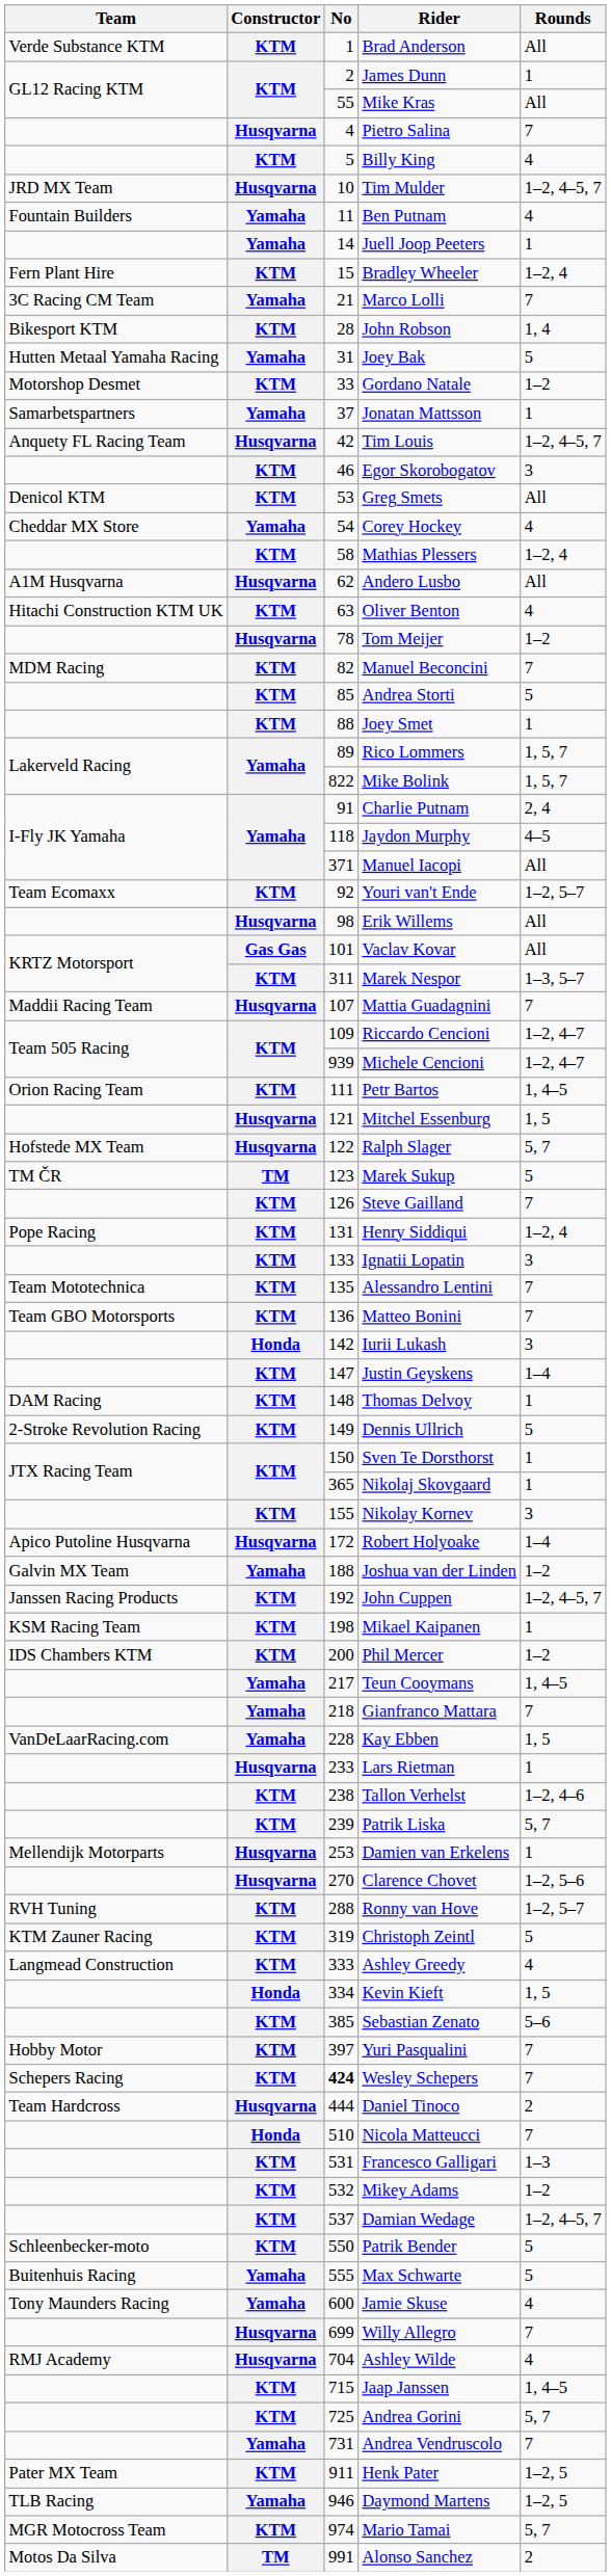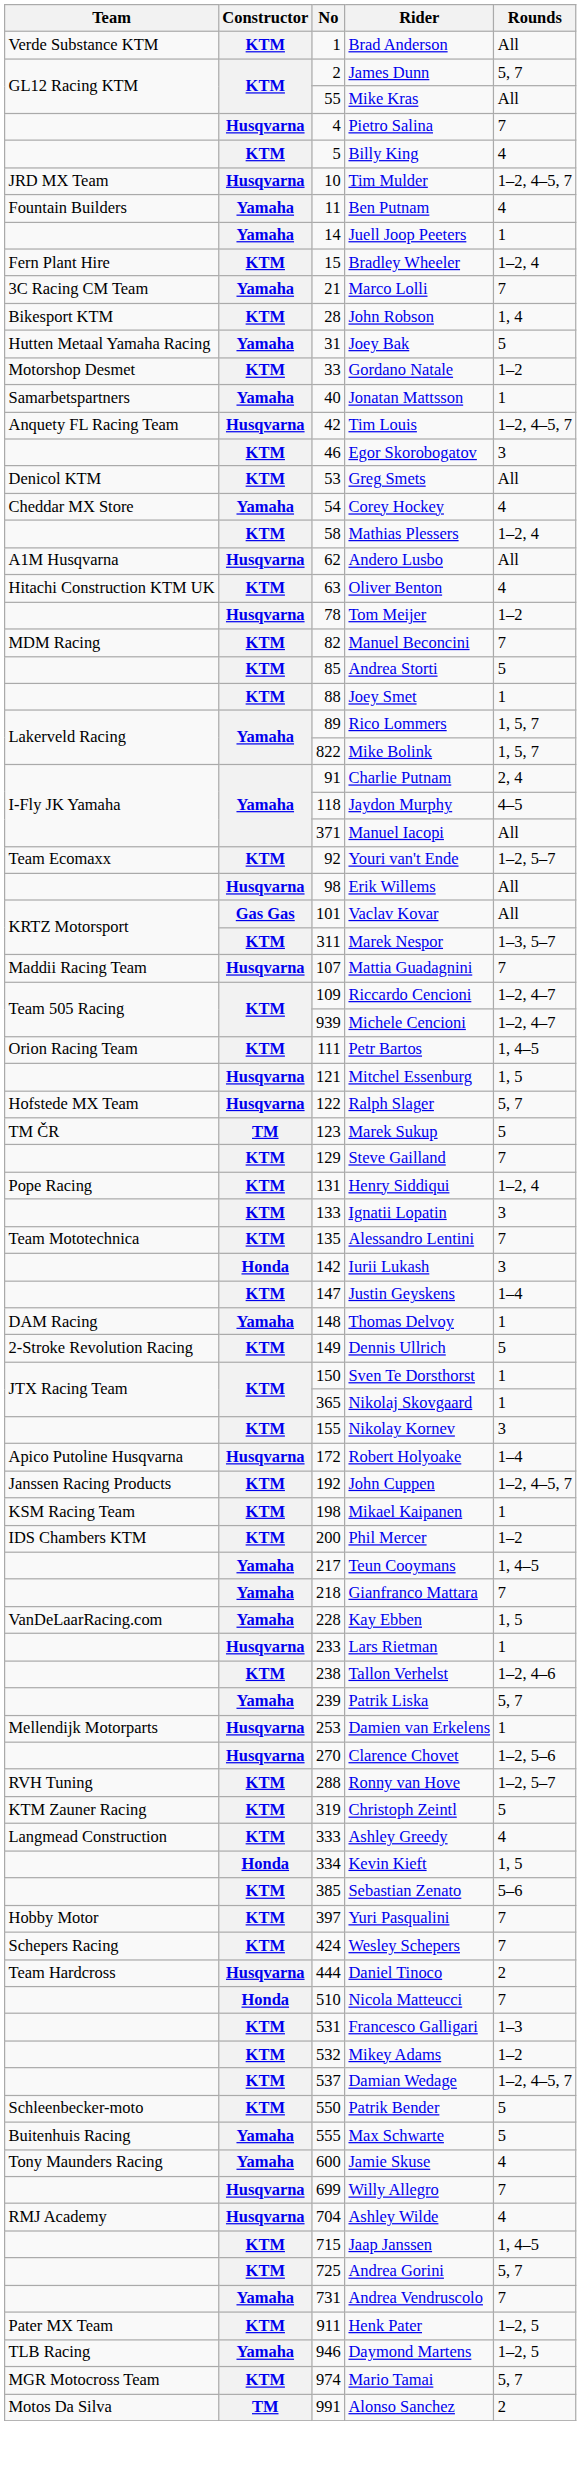 <table class="wikitable" style="font-size: 85%;">
 <tr>
 <th>Team</th>
 <th>Constructor</th>
 <th>No</th>
 <th>Rider</th>
 <th>Rounds</th>
 </tr>
 <tr>
 <td>Verde Substance KTM</td>
 <th><a href='#'>KTM</a></th>
 <td align="right">1</td>
 <td> <a href='#'>Brad Anderson</a></td>
 <td>All</td>
 </tr>
 <tr>
 <td rowspan=2>GL12 Racing KTM</td>
 <th rowspan=2><a href='#'>KTM</a></th>
 <td align="right">2</td>
 <td> <a href='#'>James Dunn</a></td>
-<td>1</td>
+<td>5, 7</td>
 </tr>
 <tr>
 <td align="right">55</td>
 <td> <a href='#'>Mike Kras</a></td>
 <td>All</td>
 </tr>
 <tr>
 <td></td>
 <th><a href='#'>Husqvarna</a></th>
 <td align="right">4</td>
 <td> <a href='#'>Pietro Salina</a></td>
 <td>7</td>
 </tr>
 <tr>
 <td></td>
 <th><a href='#'>KTM</a></th>
 <td align="right">5</td>
 <td> <a href='#'>Billy King</a></td>
 <td>4</td>
 </tr>
 <tr>
 <td>JRD MX Team</td>
 <th><a href='#'>Husqvarna</a></th>
 <td align="right">10</td>
 <td> <a href='#'>Tim Mulder</a></td>
 <td>1–2, 4–5, 7</td>
 </tr>
 <tr>
 <td>Fountain Builders</td>
 <th><a href='#'>Yamaha</a></th>
 <td align="right">11</td>
 <td> <a href='#'>Ben Putnam</a></td>
 <td>4</td>
 </tr>
 <tr>
 <td></td>
 <th><a href='#'>Yamaha</a></th>
 <td align="right">14</td>
 <td> <a href='#'>Juell Joop Peeters</a></td>
 <td>1</td>
 </tr>
 <tr>
 <td>Fern Plant Hire</td>
 <th><a href='#'>KTM</a></th>
 <td align="right">15</td>
 <td> <a href='#'>Bradley Wheeler</a></td>
 <td>1–2, 4</td>
 </tr>
 <tr>
 <td>3C Racing CM Team</td>
 <th><a href='#'>Yamaha</a></th>
 <td align="right">21</td>
 <td> <a href='#'>Marco Lolli</a></td>
 <td>7</td>
 </tr>
 <tr>
 <td>Bikesport KTM</td>
 <th><a href='#'>KTM</a></th>
 <td align="right">28</td>
 <td> <a href='#'>John Robson</a></td>
 <td>1, 4</td>
 </tr>
 <tr>
 <td>Hutten Metaal Yamaha Racing</td>
 <th><a href='#'>Yamaha</a></th>
 <td align="right">31</td>
 <td> <a href='#'>Joey Bak</a></td>
 <td>5</td>
 </tr>
 <tr>
 <td>Motorshop Desmet</td>
 <th><a href='#'>KTM</a></th>
 <td align="right">33</td>
 <td> <a href='#'>Gordano Natale</a></td>
 <td>1–2</td>
 </tr>
 <tr>
 <td>Samarbetspartners</td>
 <th><a href='#'>Yamaha</a></th>
-<td align="right">37</td>
+<td align="right">40</td>
 <td> <a href='#'>Jonatan Mattsson</a></td>
 <td>1</td>
 </tr>
 <tr>
 <td>Anquety FL Racing Team</td>
 <th><a href='#'>Husqvarna</a></th>
 <td align="right">42</td>
 <td> <a href='#'>Tim Louis</a></td>
 <td>1–2, 4–5, 7</td>
 </tr>
 <tr>
 <td></td>
 <th><a href='#'>KTM</a></th>
 <td align="right">46</td>
 <td> <a href='#'>Egor Skorobogatov</a></td>
 <td>3</td>
 </tr>
 <tr>
 <td>Denicol KTM</td>
 <th><a href='#'>KTM</a></th>
 <td align="right">53</td>
 <td> <a href='#'>Greg Smets</a></td>
 <td>All</td>
 </tr>
 <tr>
 <td>Cheddar MX Store</td>
 <th><a href='#'>Yamaha</a></th>
 <td align="right">54</td>
 <td> <a href='#'>Corey Hockey</a></td>
 <td>4</td>
 </tr>
 <tr>
 <td></td>
 <th><a href='#'>KTM</a></th>
 <td align="right">58</td>
 <td> <a href='#'>Mathias Plessers</a></td>
 <td>1–2, 4</td>
 </tr>
 <tr>
 <td>A1M Husqvarna</td>
 <th><a href='#'>Husqvarna</a></th>
 <td align="right">62</td>
 <td> <a href='#'>Andero Lusbo</a></td>
 <td>All</td>
 </tr>
 <tr>
 <td>Hitachi Construction KTM UK</td>
 <th><a href='#'>KTM</a></th>
 <td align="right">63</td>
 <td> <a href='#'>Oliver Benton</a></td>
 <td>4</td>
 </tr>
 <tr>
 <td></td>
 <th><a href='#'>Husqvarna</a></th>
 <td align="right">78</td>
 <td> <a href='#'>Tom Meijer</a></td>
 <td>1–2</td>
 </tr>
 <tr>
 <td>MDM Racing</td>
 <th><a href='#'>KTM</a></th>
 <td align="right">82</td>
 <td> <a href='#'>Manuel Beconcini</a></td>
 <td>7</td>
 </tr>
 <tr>
 <td></td>
 <th><a href='#'>KTM</a></th>
 <td align="right">85</td>
 <td> <a href='#'>Andrea Storti</a></td>
 <td>5</td>
 </tr>
 <tr>
 <td></td>
 <th><a href='#'>KTM</a></th>
 <td align="right">88</td>
 <td> <a href='#'>Joey Smet</a></td>
 <td>1</td>
 </tr>
 <tr>
 <td rowspan=2>Lakerveld Racing</td>
 <th rowspan=2><a href='#'>Yamaha</a></th>
 <td align="right">89</td>
 <td> <a href='#'>Rico Lommers</a></td>
 <td>1, 5, 7</td>
 </tr>
 <tr>
 <td align="right">822</td>
 <td> <a href='#'>Mike Bolink</a></td>
 <td>1, 5, 7</td>
 </tr>
 <tr>
 <td rowspan=3>I-Fly JK Yamaha</td>
 <th rowspan=3><a href='#'>Yamaha</a></th>
 <td align="right">91</td>
 <td> <a href='#'>Charlie Putnam</a></td>
 <td>2, 4</td>
 </tr>
 <tr>
 <td align="right">118</td>
 <td> <a href='#'>Jaydon Murphy</a></td>
 <td>4–5</td>
 </tr>
 <tr>
 <td align="right">371</td>
 <td> <a href='#'>Manuel Iacopi</a></td>
 <td>All</td>
 </tr>
 <tr>
 <td>Team Ecomaxx</td>
 <th><a href='#'>KTM</a></th>
 <td align="right">92</td>
 <td> <a href='#'>Youri van't Ende</a></td>
 <td>1–2, 5–7</td>
 </tr>
 <tr>
 <td></td>
 <th><a href='#'>Husqvarna</a></th>
 <td align="right">98</td>
 <td> <a href='#'>Erik Willems</a></td>
 <td>All</td>
 </tr>
 <tr>
 <td rowspan=2>KRTZ Motorsport</td>
 <th><a href='#'>Gas Gas</a></th>
 <td align="right">101</td>
 <td> <a href='#'>Vaclav Kovar</a></td>
 <td>All</td>
 </tr>
 <tr>
 <th><a href='#'>KTM</a></th>
 <td align="right">311</td>
 <td> <a href='#'>Marek Nespor</a></td>
 <td>1–3, 5–7</td>
 </tr>
 <tr>
 <td>Maddii Racing Team</td>
 <th><a href='#'>Husqvarna</a></th>
 <td align="right">107</td>
 <td> <a href='#'>Mattia Guadagnini</a></td>
 <td>7</td>
 </tr>
 <tr>
 <td rowspan=2>Team 505 Racing</td>
 <th rowspan=2><a href='#'>KTM</a></th>
 <td align="right">109</td>
 <td> <a href='#'>Riccardo Cencioni</a></td>
 <td>1–2, 4–7</td>
 </tr>
 <tr>
 <td align="right">939</td>
 <td> <a href='#'>Michele Cencioni</a></td>
 <td>1–2, 4–7</td>
 </tr>
 <tr>
 <td>Orion Racing Team</td>
 <th><a href='#'>KTM</a></th>
 <td align="right">111</td>
 <td> <a href='#'>Petr Bartos</a></td>
 <td>1, 4–5</td>
 </tr>
 <tr>
 <td></td>
 <th><a href='#'>Husqvarna</a></th>
 <td align="right">121</td>
 <td> <a href='#'>Mitchel Essenburg</a></td>
 <td>1, 5</td>
 </tr>
 <tr>
 <td>Hofstede MX Team</td>
 <th><a href='#'>Husqvarna</a></th>
 <td align="right">122</td>
 <td> <a href='#'>Ralph Slager</a></td>
 <td>5, 7</td>
 </tr>
 <tr>
 <td>TM ČR</td>
 <th><a href='#'>TM</a></th>
 <td align="right">123</td>
 <td> <a href='#'>Marek Sukup</a></td>
 <td>5</td>
 </tr>
 <tr>
 <td></td>
 <th><a href='#'>KTM</a></th>
-<td align="right">126</td>
+<td align="right">129</td>
 <td> <a href='#'>Steve Gailland</a></td>
 <td>7</td>
 </tr>
 <tr>
 <td>Pope Racing</td>
 <th><a href='#'>KTM</a></th>
 <td align="right">131</td>
 <td> <a href='#'>Henry Siddiqui</a></td>
 <td>1–2, 4</td>
 </tr>
 <tr>
 <td></td>
 <th><a href='#'>KTM</a></th>
 <td align="right">133</td>
 <td> <a href='#'>Ignatii Lopatin</a></td>
 <td>3</td>
 </tr>
 <tr>
 <td>Team Mototechnica</td>
 <th><a href='#'>KTM</a></th>
 <td align="right">135</td>
 <td> <a href='#'>Alessandro Lentini</a></td>
 <td>7</td>
 </tr>
 <tr>
-<td>Team GBO Motorsports</td>
-<th><a href='#'>KTM</a></th>
-<td align="right">136</td>
-<td> <a href='#'>Matteo Bonini</a></td>
-<td>7</td>
-</tr>
-<tr>
 <td></td>
 <th><a href='#'>Honda</a></th>
 <td align="right">142</td>
 <td> <a href='#'>Iurii Lukash</a></td>
 <td>3</td>
 </tr>
 <tr>
 <td></td>
 <th><a href='#'>KTM</a></th>
 <td align="right">147</td>
 <td> <a href='#'>Justin Geyskens</a></td>
 <td>1–4</td>
 </tr>
 <tr>
 <td>DAM Racing</td>
-<th><a href='#'>KTM</a></th>
+<th><a href='#'>Yamaha</a></th>
 <td align="right">148</td>
 <td> <a href='#'>Thomas Delvoy</a></td>
 <td>1</td>
 </tr>
 <tr>
 <td>2-Stroke Revolution Racing</td>
 <th><a href='#'>KTM</a></th>
 <td align="right">149</td>
 <td> <a href='#'>Dennis Ullrich</a></td>
 <td>5</td>
 </tr>
 <tr>
 <td rowspan=2>JTX Racing Team</td>
 <th rowspan=2><a href='#'>KTM</a></th>
 <td align="right">150</td>
 <td> <a href='#'>Sven Te Dorsthorst</a></td>
 <td>1</td>
 </tr>
 <tr>
 <td align="right">365</td>
 <td> <a href='#'>Nikolaj Skovgaard</a></td>
 <td>1</td>
 </tr>
 <tr>
 <td></td>
 <th><a href='#'>KTM</a></th>
 <td align="right">155</td>
 <td> <a href='#'>Nikolay Kornev</a></td>
 <td>3</td>
 </tr>
 <tr>
 <td>Apico Putoline Husqvarna</td>
 <th><a href='#'>Husqvarna</a></th>
 <td align="right">172</td>
 <td> <a href='#'>Robert Holyoake</a></td>
 <td>1–4</td>
-</tr>
-<tr>
-<td>Galvin MX Team</td>
-<th><a href='#'>Yamaha</a></th>
-<td align="right">188</td>
-<td> <a href='#'>Joshua van der Linden</a></td>
-<td>1–2</td>
 </tr>
 <tr>
 <td>Janssen Racing Products</td>
 <th><a href='#'>KTM</a></th>
 <td align="right">192</td>
 <td> <a href='#'>John Cuppen</a></td>
 <td>1–2, 4–5, 7</td>
 </tr>
 <tr>
 <td>KSM Racing Team</td>
 <th><a href='#'>KTM</a></th>
 <td align="right">198</td>
 <td> <a href='#'>Mikael Kaipanen</a></td>
 <td>1</td>
 </tr>
 <tr>
 <td>IDS Chambers KTM</td>
 <th><a href='#'>KTM</a></th>
 <td align="right">200</td>
 <td> <a href='#'>Phil Mercer</a></td>
 <td>1–2</td>
 </tr>
 <tr>
 <td></td>
 <th><a href='#'>Yamaha</a></th>
 <td align="right">217</td>
 <td> <a href='#'>Teun Cooymans</a></td>
 <td>1, 4–5</td>
 </tr>
 <tr>
 <td></td>
 <th><a href='#'>Yamaha</a></th>
 <td align="right">218</td>
 <td> <a href='#'>Gianfranco Mattara</a></td>
 <td>7</td>
 </tr>
 <tr>
 <td>VanDeLaarRacing.com</td>
 <th><a href='#'>Yamaha</a></th>
 <td align="right">228</td>
 <td> <a href='#'>Kay Ebben</a></td>
 <td>1, 5</td>
 </tr>
 <tr>
 <td></td>
 <th><a href='#'>Husqvarna</a></th>
 <td align="right">233</td>
 <td> <a href='#'>Lars Rietman</a></td>
 <td>1</td>
 </tr>
 <tr>
 <td></td>
 <th><a href='#'>KTM</a></th>
 <td align="right">238</td>
 <td> <a href='#'>Tallon Verhelst</a></td>
 <td>1–2, 4–6</td>
 </tr>
 <tr>
 <td></td>
-<th><a href='#'>KTM</a></th>
+<th><a href='#'>Yamaha</a></th>
 <td align="right">239</td>
 <td> <a href='#'>Patrik Liska</a></td>
 <td>5, 7</td>
 </tr>
 <tr>
 <td>Mellendijk Motorparts</td>
 <th><a href='#'>Husqvarna</a></th>
 <td align="right">253</td>
 <td> <a href='#'>Damien van Erkelens</a></td>
 <td>1</td>
 </tr>
 <tr>
 <td></td>
 <th><a href='#'>Husqvarna</a></th>
 <td align="right">270</td>
 <td> <a href='#'>Clarence Chovet</a></td>
 <td>1–2, 5–6</td>
 </tr>
 <tr>
 <td>RVH Tuning</td>
 <th><a href='#'>KTM</a></th>
 <td align="right">288</td>
 <td> <a href='#'>Ronny van Hove</a></td>
 <td>1–2, 5–7</td>
 </tr>
 <tr>
 <td>KTM Zauner Racing</td>
 <th><a href='#'>KTM</a></th>
 <td align="right">319</td>
 <td> <a href='#'>Christoph Zeintl</a></td>
 <td>5</td>
 </tr>
 <tr>
 <td>Langmead Construction</td>
 <th><a href='#'>KTM</a></th>
 <td align="right">333</td>
 <td> <a href='#'>Ashley Greedy</a></td>
 <td>4</td>
 </tr>
 <tr>
 <td></td>
 <th><a href='#'>Honda</a></th>
 <td align="right">334</td>
 <td> <a href='#'>Kevin Kieft</a></td>
 <td>1, 5</td>
 </tr>
 <tr>
 <td></td>
 <th><a href='#'>KTM</a></th>
 <td align="right">385</td>
 <td> <a href='#'>Sebastian Zenato</a></td>
 <td>5–6</td>
 </tr>
 <tr>
 <td>Hobby Motor</td>
 <th><a href='#'>KTM</a></th>
 <td align="right">397</td>
 <td> <a href='#'>Yuri Pasqualini</a></td>
 <td>7</td>
 </tr>
 <tr>
 <td>Schepers Racing</td>
 <th><a href='#'>KTM</a></th>
-<td align="right"><strong>424</strong></td>
+<td align="right">424</td>
 <td> <a href='#'>Wesley Schepers</a></td>
 <td>7</td>
 </tr>
 <tr>
 <td>Team Hardcross</td>
 <th><a href='#'>Husqvarna</a></th>
 <td align="right">444</td>
 <td> <a href='#'>Daniel Tinoco</a></td>
 <td>2</td>
 </tr>
 <tr>
 <td></td>
 <th><a href='#'>Honda</a></th>
 <td align="right">510</td>
 <td> <a href='#'>Nicola Matteucci</a></td>
 <td>7</td>
 </tr>
 <tr>
 <td></td>
 <th><a href='#'>KTM</a></th>
 <td align="right">531</td>
 <td> <a href='#'>Francesco Galligari</a></td>
 <td>1–3</td>
 </tr>
 <tr>
 <td></td>
 <th><a href='#'>KTM</a></th>
 <td align="right">532</td>
 <td> <a href='#'>Mikey Adams</a></td>
 <td>1–2</td>
 </tr>
 <tr>
 <td></td>
 <th><a href='#'>KTM</a></th>
 <td align="right">537</td>
 <td> <a href='#'>Damian Wedage</a></td>
 <td>1–2, 4–5, 7</td>
 </tr>
 <tr>
 <td>Schleenbecker-moto</td>
 <th><a href='#'>KTM</a></th>
 <td align="right">550</td>
 <td> <a href='#'>Patrik Bender</a></td>
 <td>5</td>
 </tr>
 <tr>
 <td>Buitenhuis Racing</td>
 <th><a href='#'>Yamaha</a></th>
 <td align="right">555</td>
 <td> <a href='#'>Max Schwarte</a></td>
 <td>5</td>
 </tr>
 <tr>
 <td>Tony Maunders Racing</td>
 <th><a href='#'>Yamaha</a></th>
 <td align="right">600</td>
 <td> <a href='#'>Jamie Skuse</a></td>
 <td>4</td>
 </tr>
 <tr>
 <td></td>
 <th><a href='#'>Husqvarna</a></th>
 <td align="right">699</td>
 <td> <a href='#'>Willy Allegro</a></td>
 <td>7</td>
 </tr>
 <tr>
 <td>RMJ Academy</td>
 <th><a href='#'>Husqvarna</a></th>
 <td align="right">704</td>
 <td> <a href='#'>Ashley Wilde</a></td>
 <td>4</td>
 </tr>
 <tr>
 <td></td>
 <th><a href='#'>KTM</a></th>
 <td align="right">715</td>
 <td> <a href='#'>Jaap Janssen</a></td>
 <td>1, 4–5</td>
 </tr>
 <tr>
 <td></td>
 <th><a href='#'>KTM</a></th>
 <td align="right">725</td>
 <td> <a href='#'>Andrea Gorini</a></td>
 <td>5, 7</td>
 </tr>
 <tr>
 <td></td>
 <th><a href='#'>Yamaha</a></th>
 <td align="right">731</td>
 <td> <a href='#'>Andrea Vendruscolo</a></td>
 <td>7</td>
 </tr>
 <tr>
 <td>Pater MX Team</td>
 <th><a href='#'>KTM</a></th>
 <td align="right">911</td>
 <td> <a href='#'>Henk Pater</a></td>
 <td>1–2, 5</td>
 </tr>
 <tr>
 <td>TLB Racing</td>
 <th><a href='#'>Yamaha</a></th>
 <td align="right">946</td>
 <td> <a href='#'>Daymond Martens</a></td>
 <td>1–2, 5</td>
 </tr>
 <tr>
 <td>MGR Motocross Team</td>
 <th><a href='#'>KTM</a></th>
 <td align="right">974</td>
 <td> <a href='#'>Mario Tamai</a></td>
 <td>5, 7</td>
 </tr>
 <tr>
 <td>Motos Da Silva</td>
 <th><a href='#'>TM</a></th>
 <td align="right">991</td>
 <td> <a href='#'>Alonso Sanchez</a></td>
 <td>2</td>
 </tr>
 <tr>
 </tr>
 </table>
